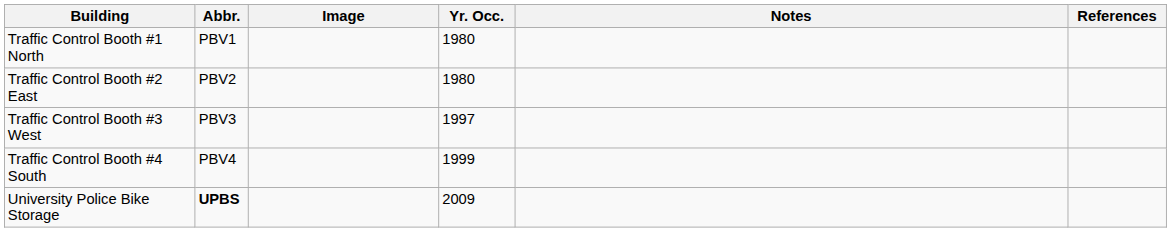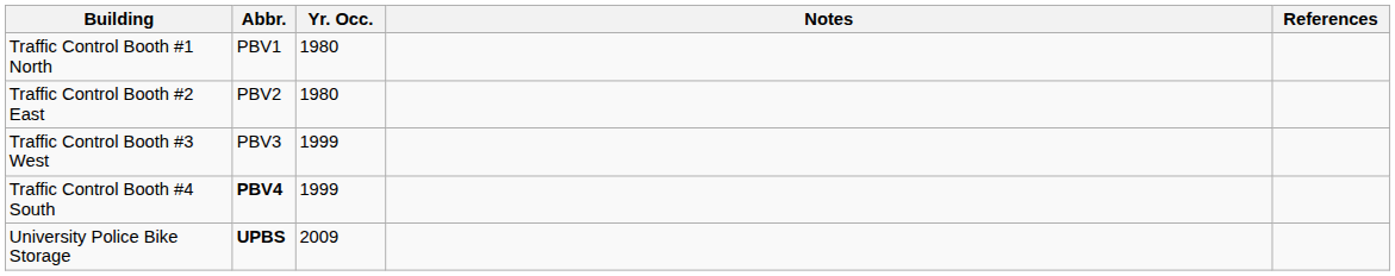 <table class="wikitable sortable" style="width:100%;">
 <tr>
 <th style="width:200px;">Building</th>
 <th width="50">Abbr.</th>
-<th style="width:200px;" class="unsortable">Image</th>
 <th width="75">Yr. Occ.</th>
 <th class="unsortable">Notes</th>
 <th style="width:100px;" class="unsortable">References</th>
 </tr>
 <tr valign="top">
 <td>Traffic Control Booth #1 North</td>
 <td>PBV1</td>
-<td></td>
 <td>1980</td>
 <td></td>
 <td></td>
 </tr>
 <tr valign="top">
 <td>Traffic Control Booth #2 East</td>
 <td>PBV2</td>
-<td></td>
 <td>1980</td>
 <td></td>
 <td></td>
 </tr>
 <tr valign="top">
 <td>Traffic Control Booth #3 West</td>
 <td>PBV3</td>
-<td></td>
-<td>1997</td>
+<td>1999</td>
 <td></td>
 <td></td>
 </tr>
 <tr valign="top">
 <td>Traffic Control Booth #4 South</td>
-<td>PBV4</td>
-<td></td>
+<td><strong>PBV4</strong></td>
 <td>1999</td>
 <td></td>
 <td></td>
 </tr>
 <tr valign="top">
 <td>University Police Bike Storage</td>
 <td><strong>UPBS</strong></td>
-<td></td>
 <td>2009</td>
 <td></td>
 <td></td>
 </tr>
 </table>
